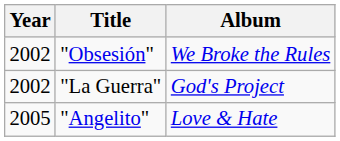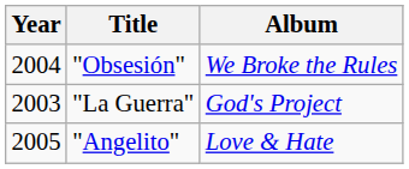 <table class="wikitable">
 <tr>
 <th>Year</th>
 <th>Title</th>
 <th>Album</th>
 </tr>
 <tr>
-<td>2002</td>
+<td>2004</td>
 <td>"<a href='#'>Obsesión</a>"</td>
 <td><em><a href='#'>We Broke the Rules</a></em></td>
 </tr>
 <tr>
-<td>2002</td>
+<td>2003</td>
 <td>"La Guerra"</td>
 <td><em><a href='#'>God's Project</a></em></td>
 </tr>
 <tr>
 <td>2005</td>
 <td>"<a href='#'>Angelito</a>"</td>
 <td><em><a href='#'>Love & Hate</a></em></td>
 </tr>
 </table>
